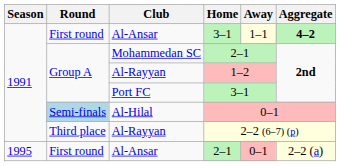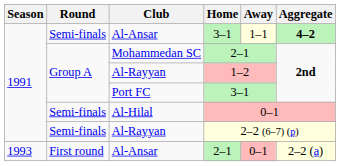 <table class="wikitable" style="text-align:left">
 <tr>
 <th>Season</th>
 <th>Round</th>
 <th>Club</th>
 <th>Home</th>
 <th>Away</th>
 <th>Aggregate</th>
 </tr>
 <tr>
 <td rowspan="6"><a href='#'>1991</a></td>
-<td rowspan="1"><a href='#'>First round</a></td>
+<td rowspan="1"><a href='#'>Semi-finals</a></td>
 <td> <a href='#'>Al-Ansar</a></td>
 <td align="center" style="background: #BBF3BB">3–1</td>
 <td style="text-align:center; background:#ffd">1–1</td>
 <td align="center" style="background: #BBF3BB"><strong>4–2</strong></td>
 </tr>
 <tr>
 <td rowspan="3"><a href='#'>Group A</a></td>
 <td> <a href='#'>Mohammedan SC</a></td>
 <td align="center" colspan="2" style="background: #BBF3BB">2–1</td>
 <td style="text-align:center;" rowspan="3"><strong>2nd</strong></td>
 </tr>
 <tr>
 <td> <a href='#'>Al-Rayyan</a></td>
 <td align="center" colspan="2" style="background: #FFBBBB">1–2</td>
 </tr>
 <tr>
 <td> <a href='#'>Port FC</a></td>
 <td align="center" colspan="2" style="background: #BBF3BB">3–1</td>
 </tr>
 <tr>
-<td rowspan="1" style="background: lightblue;"><a href='#'>Semi-finals</a></td>
+<td rowspan="1"><a href='#'>Semi-finals</a></td>
 <td> <a href='#'>Al-Hilal</a></td>
 <td align="center" colspan="3" style="background: #FFBBBB">0–1</td>
 </tr>
 <tr>
-<td rowspan="1"><a href='#'>Third place</a></td>
+<td rowspan="1"><a href='#'>Semi-finals</a></td>
 <td> <a href='#'>Al-Rayyan</a></td>
 <td align="center" colspan="3" style="background:#ffd">2–2 <small>(6–7) (<a href='#'>p</a>)</small></td>
 </tr>
 <tr>
-<td rowspan="1"><a href='#'>1995</a></td>
+<td rowspan="1"><a href='#'>1993</a></td>
 <td rowspan="1"><a href='#'>First round</a></td>
 <td> <a href='#'>Al-Ansar</a></td>
 <td align="center" style="background: #BBF3BB">2–1</td>
 <td align="center" style="background: #FFBBBB">0–1</td>
 <td align="center" style="background:#ffd">2–2 (<a href='#'>a</a>)</td>
 </tr>
 </table>
